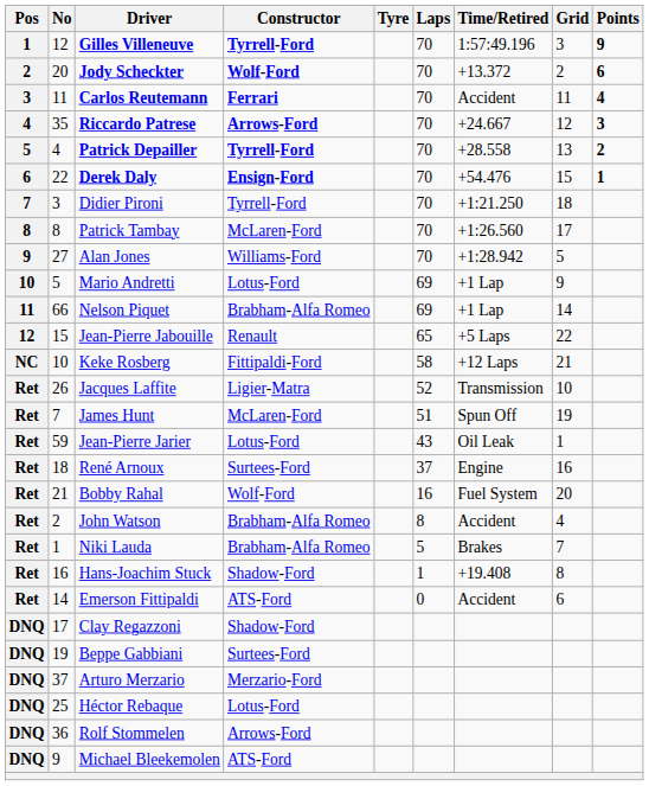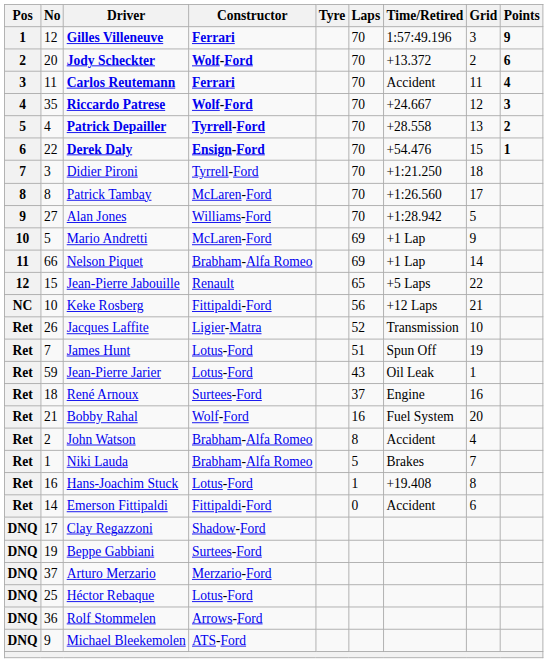 <table class="wikitable" style="font-size: 95%;">
 <tr>
 <th>Pos</th>
 <th>No</th>
 <th>Driver</th>
 <th>Constructor</th>
 <th>Tyre</th>
 <th>Laps</th>
 <th>Time/Retired</th>
 <th>Grid</th>
 <th>Points</th>
 </tr>
 <tr>
 <th>1</th>
 <td>12</td>
 <td> <strong><a href='#'>Gilles Villeneuve</a></strong></td>
-<td><strong><a href='#'>Tyrrell</a>-<a href='#'>Ford</a></strong></td>
+<td><strong><a href='#'>Ferrari</a></strong></td>
 <td></td>
 <td>70</td>
 <td>1:57:49.196</td>
 <td>3</td>
 <td><strong>9</strong></td>
 </tr>
 <tr>
 <th>2</th>
 <td>20</td>
 <td> <strong><a href='#'>Jody Scheckter</a></strong></td>
 <td><strong><a href='#'>Wolf</a>-<a href='#'>Ford</a></strong></td>
 <td></td>
 <td>70</td>
 <td>+13.372</td>
 <td>2</td>
 <td><strong>6</strong></td>
 </tr>
 <tr>
 <th>3</th>
 <td>11</td>
 <td> <strong><a href='#'>Carlos Reutemann</a></strong></td>
 <td><strong><a href='#'>Ferrari</a></strong></td>
 <td></td>
 <td>70</td>
 <td>Accident</td>
 <td>11</td>
 <td><strong>4</strong></td>
 </tr>
 <tr>
 <th>4</th>
 <td>35</td>
 <td> <strong><a href='#'>Riccardo Patrese</a></strong></td>
-<td><strong><a href='#'>Arrows</a>-<a href='#'>Ford</a></strong></td>
+<td><strong><a href='#'>Wolf</a>-<a href='#'>Ford</a></strong></td>
 <td></td>
 <td>70</td>
 <td>+24.667</td>
 <td>12</td>
 <td><strong>3</strong></td>
 </tr>
 <tr>
 <th>5</th>
 <td>4</td>
 <td> <strong><a href='#'>Patrick Depailler</a></strong></td>
 <td><strong><a href='#'>Tyrrell</a>-<a href='#'>Ford</a></strong></td>
 <td></td>
 <td>70</td>
 <td>+28.558</td>
 <td>13</td>
 <td><strong>2</strong></td>
 </tr>
 <tr>
 <th>6</th>
 <td>22</td>
 <td> <strong><a href='#'>Derek Daly</a></strong></td>
 <td><strong><a href='#'>Ensign</a>-<a href='#'>Ford</a></strong></td>
 <td></td>
 <td>70</td>
 <td>+54.476</td>
 <td>15</td>
 <td><strong>1</strong></td>
 </tr>
 <tr>
 <th>7</th>
 <td>3</td>
 <td> <a href='#'>Didier Pironi</a></td>
 <td><a href='#'>Tyrrell</a>-<a href='#'>Ford</a></td>
 <td></td>
 <td>70</td>
 <td>+1:21.250</td>
 <td>18</td>
 <td></td>
 </tr>
 <tr>
 <th>8</th>
 <td>8</td>
 <td> <a href='#'>Patrick Tambay</a></td>
 <td><a href='#'>McLaren</a>-<a href='#'>Ford</a></td>
 <td></td>
 <td>70</td>
 <td>+1:26.560</td>
 <td>17</td>
 <td></td>
 </tr>
 <tr>
 <th>9</th>
 <td>27</td>
 <td> <a href='#'>Alan Jones</a></td>
 <td><a href='#'>Williams</a>-<a href='#'>Ford</a></td>
 <td></td>
 <td>70</td>
 <td>+1:28.942</td>
 <td>5</td>
 <td></td>
 </tr>
 <tr>
 <th>10</th>
 <td>5</td>
 <td> <a href='#'>Mario Andretti</a></td>
-<td><a href='#'>Lotus</a>-<a href='#'>Ford</a></td>
+<td><a href='#'>McLaren</a>-<a href='#'>Ford</a></td>
 <td></td>
 <td>69</td>
 <td>+1 Lap</td>
 <td>9</td>
 <td></td>
 </tr>
 <tr>
 <th>11</th>
 <td>66</td>
 <td> <a href='#'>Nelson Piquet</a></td>
 <td><a href='#'>Brabham</a>-<a href='#'>Alfa Romeo</a></td>
 <td></td>
 <td>69</td>
 <td>+1 Lap</td>
 <td>14</td>
 <td></td>
 </tr>
 <tr>
 <th>12</th>
 <td>15</td>
 <td> <a href='#'>Jean-Pierre Jabouille</a></td>
 <td><a href='#'>Renault</a></td>
 <td></td>
 <td>65</td>
 <td>+5 Laps</td>
 <td>22</td>
 <td></td>
 </tr>
 <tr>
 <th>NC</th>
 <td>10</td>
 <td> <a href='#'>Keke Rosberg</a></td>
 <td><a href='#'>Fittipaldi</a>-<a href='#'>Ford</a></td>
 <td></td>
-<td>58</td>
+<td>56</td>
 <td>+12 Laps</td>
 <td>21</td>
 <td></td>
 </tr>
 <tr>
 <th>Ret</th>
 <td>26</td>
 <td> <a href='#'>Jacques Laffite</a></td>
 <td><a href='#'>Ligier</a>-<a href='#'>Matra</a></td>
 <td></td>
 <td>52</td>
 <td>Transmission</td>
 <td>10</td>
 <td></td>
 </tr>
 <tr>
 <th>Ret</th>
 <td>7</td>
 <td> <a href='#'>James Hunt</a></td>
-<td><a href='#'>McLaren</a>-<a href='#'>Ford</a></td>
+<td><a href='#'>Lotus</a>-<a href='#'>Ford</a></td>
 <td></td>
 <td>51</td>
 <td>Spun Off</td>
 <td>19</td>
 <td></td>
 </tr>
 <tr>
 <th>Ret</th>
 <td>59</td>
 <td> <a href='#'>Jean-Pierre Jarier</a></td>
 <td><a href='#'>Lotus</a>-<a href='#'>Ford</a></td>
 <td></td>
 <td>43</td>
 <td>Oil Leak</td>
 <td>1</td>
 <td></td>
 </tr>
 <tr>
 <th>Ret</th>
 <td>18</td>
 <td> <a href='#'>René Arnoux</a></td>
 <td><a href='#'>Surtees</a>-<a href='#'>Ford</a></td>
 <td></td>
 <td>37</td>
 <td>Engine</td>
 <td>16</td>
 <td></td>
 </tr>
 <tr>
 <th>Ret</th>
 <td>21</td>
 <td> <a href='#'>Bobby Rahal</a></td>
 <td><a href='#'>Wolf</a>-<a href='#'>Ford</a></td>
 <td></td>
 <td>16</td>
 <td>Fuel System</td>
 <td>20</td>
 <td></td>
 </tr>
 <tr>
 <th>Ret</th>
 <td>2</td>
 <td> <a href='#'>John Watson</a></td>
 <td><a href='#'>Brabham</a>-<a href='#'>Alfa Romeo</a></td>
 <td></td>
 <td>8</td>
 <td>Accident</td>
 <td>4</td>
 <td></td>
 </tr>
 <tr>
 <th>Ret</th>
 <td>1</td>
 <td> <a href='#'>Niki Lauda</a></td>
 <td><a href='#'>Brabham</a>-<a href='#'>Alfa Romeo</a></td>
 <td></td>
 <td>5</td>
 <td>Brakes</td>
 <td>7</td>
 <td></td>
 </tr>
 <tr>
 <th>Ret</th>
 <td>16</td>
 <td> <a href='#'>Hans-Joachim Stuck</a></td>
-<td><a href='#'>Shadow</a>-<a href='#'>Ford</a></td>
+<td><a href='#'>Lotus</a>-<a href='#'>Ford</a></td>
 <td></td>
 <td>1</td>
 <td>+19.408</td>
 <td>8</td>
 <td></td>
 </tr>
 <tr>
 <th>Ret</th>
 <td>14</td>
 <td> <a href='#'>Emerson Fittipaldi</a></td>
-<td><a href='#'>ATS</a>-<a href='#'>Ford</a></td>
+<td><a href='#'>Fittipaldi</a>-<a href='#'>Ford</a></td>
 <td></td>
 <td>0</td>
 <td>Accident</td>
 <td>6</td>
 <td></td>
 </tr>
 <tr>
 <th>DNQ</th>
 <td>17</td>
 <td> <a href='#'>Clay Regazzoni</a></td>
 <td><a href='#'>Shadow</a>-<a href='#'>Ford</a></td>
 <td></td>
 <td></td>
 <td></td>
 <td></td>
 <td></td>
 </tr>
 <tr>
 <th>DNQ</th>
 <td>19</td>
 <td> <a href='#'>Beppe Gabbiani</a></td>
 <td><a href='#'>Surtees</a>-<a href='#'>Ford</a></td>
 <td></td>
 <td></td>
 <td></td>
 <td></td>
 <td></td>
 </tr>
 <tr>
 <th>DNQ</th>
 <td>37</td>
 <td> <a href='#'>Arturo Merzario</a></td>
 <td><a href='#'>Merzario</a>-<a href='#'>Ford</a></td>
 <td></td>
 <td></td>
 <td></td>
 <td></td>
 <td></td>
 </tr>
 <tr>
 <th>DNQ</th>
 <td>25</td>
 <td> <a href='#'>Héctor Rebaque</a></td>
 <td><a href='#'>Lotus</a>-<a href='#'>Ford</a></td>
 <td></td>
 <td></td>
 <td></td>
 <td></td>
 <td></td>
 </tr>
 <tr>
 <th>DNQ</th>
 <td>36</td>
 <td> <a href='#'>Rolf Stommelen</a></td>
 <td><a href='#'>Arrows</a>-<a href='#'>Ford</a></td>
 <td></td>
 <td></td>
 <td></td>
 <td></td>
 <td></td>
 </tr>
 <tr>
 <th>DNQ</th>
 <td>9</td>
 <td> <a href='#'>Michael Bleekemolen</a></td>
 <td><a href='#'>ATS</a>-<a href='#'>Ford</a></td>
 <td></td>
 <td></td>
 <td></td>
 <td></td>
 <td></td>
 </tr>
 <tr>
 <th colspan="9"></th>
 </tr>
 </table>
